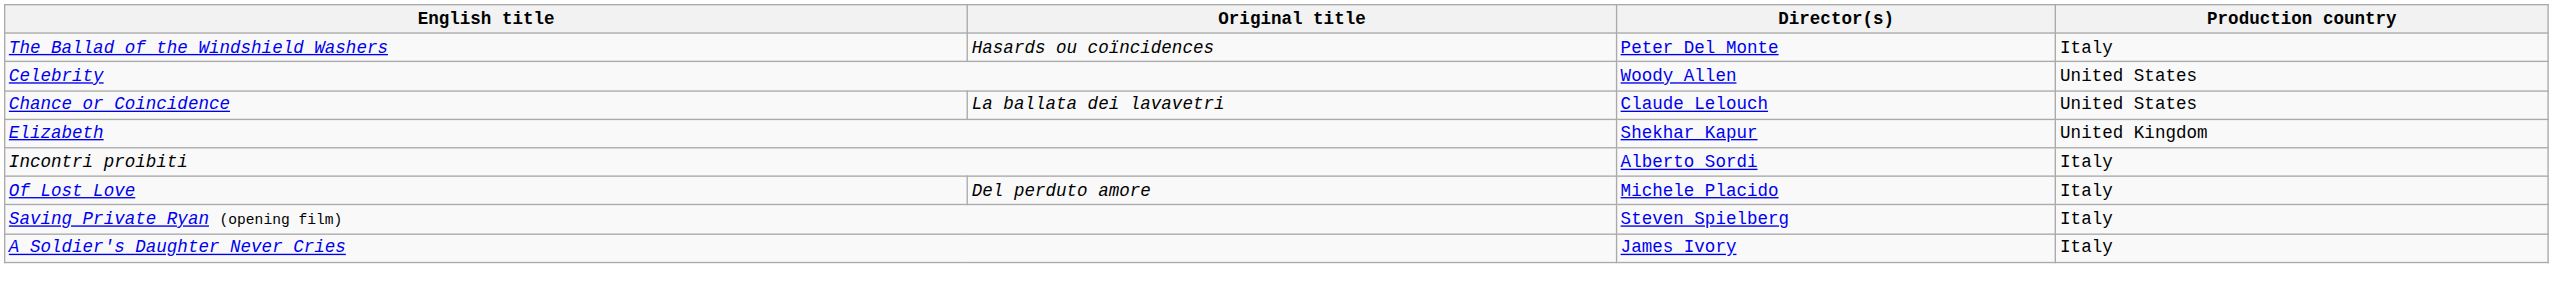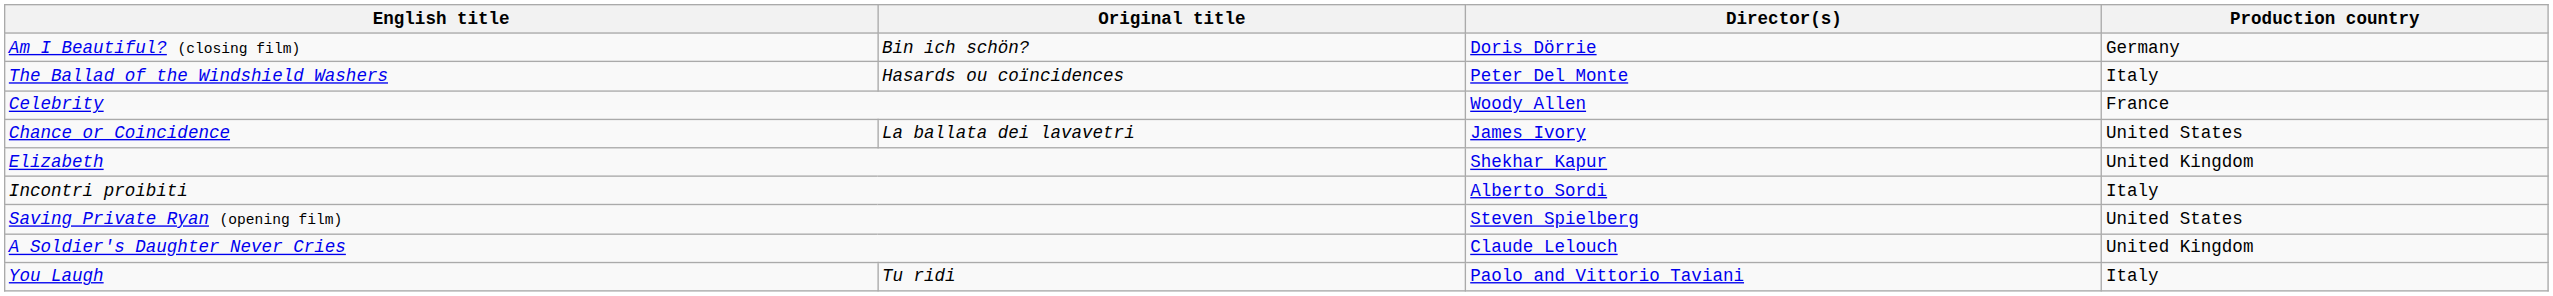 <table class="wikitable" width="95%">
 <tr>
 <th>English title</th>
 <th>Original title</th>
 <th>Director(s)</th>
 <th>Production country</th>
+</tr>
+<tr>
+<td><em><a href='#'>Am I Beautiful?</a></em> <small>(closing film)</small></td>
+<td><em>Bin ich schön?</em></td>
+<td><a href='#'>Doris Dörrie</a></td>
+<td>Germany</td>
 </tr>
 <tr>
 <td><em><a href='#'>The Ballad of the Windshield Washers</a></em></td>
 <td><em>Hasards ou coïncidences</em></td>
 <td><a href='#'>Peter Del Monte</a></td>
 <td>Italy</td>
 </tr>
 <tr>
 <td colspan="2"><em><a href='#'>Celebrity</a></em></td>
 <td><a href='#'>Woody Allen</a></td>
-<td>United States</td>
+<td>France</td>
 </tr>
 <tr>
 <td><em><a href='#'>Chance or Coincidence</a> </em></td>
 <td><em>La ballata dei lavavetri</em></td>
-<td><a href='#'>Claude Lelouch</a></td>
+<td><a href='#'>James Ivory</a></td>
 <td>United States</td>
 </tr>
 <tr>
 <td colspan="2"><em><a href='#'>Elizabeth</a></em></td>
 <td><a href='#'>Shekhar Kapur</a></td>
 <td>United Kingdom</td>
 </tr>
 <tr>
 <td colspan="2"><em> Incontri proibiti</em></td>
 <td><a href='#'>Alberto Sordi</a></td>
 <td>Italy</td>
 </tr>
 <tr>
-<td><em><a href='#'>Of Lost Love</a></em></td>
-<td><em>Del perduto amore</em></td>
-<td><a href='#'>Michele Placido</a></td>
-<td>Italy</td>
-</tr>
-<tr>
 <td colspan="2"><em><a href='#'>Saving Private Ryan</a></em> <small>(opening film)</small></td>
 <td><a href='#'>Steven Spielberg</a></td>
-<td>Italy</td>
+<td>United States</td>
 </tr>
 <tr>
 <td colspan="2"><em><a href='#'>A Soldier's Daughter Never Cries</a></em></td>
-<td><a href='#'>James Ivory</a></td>
+<td><a href='#'>Claude Lelouch</a></td>
+<td>United Kingdom</td>
+</tr>
+<tr>
+<td><em><a href='#'>You Laugh</a></em></td>
+<td><em>Tu ridi</em></td>
+<td><a href='#'>Paolo and Vittorio Taviani</a></td>
 <td>Italy</td>
 </tr>
 </table>
